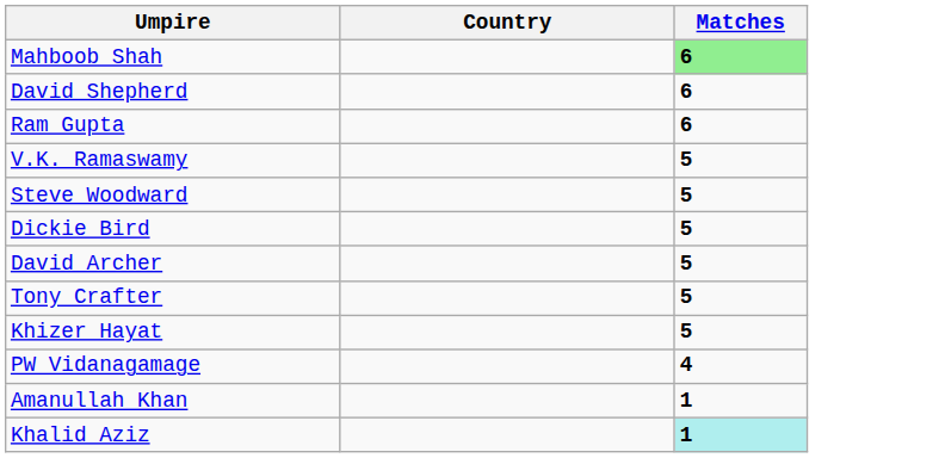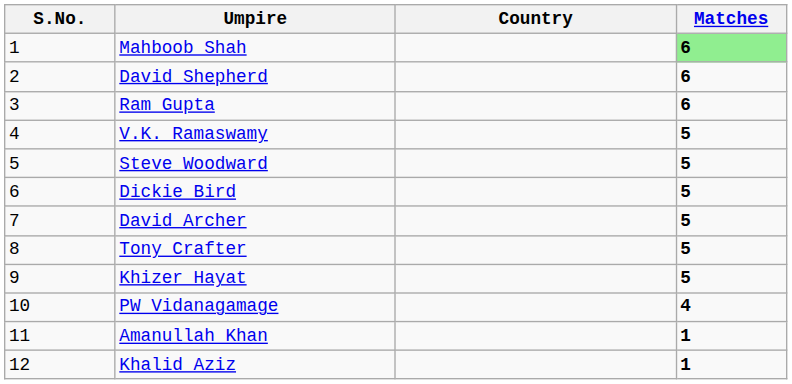 <table class="wikitable">
 <tr>
+<th width=75px>S.No.</th>
 <th width=200px>Umpire</th>
 <th width=200px>Country</th>
 <th width=75px><a href='#'>Matches</a></th>
 </tr>
 <tr>
+<td>1</td>
 <td><a href='#'>Mahboob Shah</a></td>
 <td></td>
 <td style="background: lightgreen;"><strong>6</strong></td>
 </tr>
 <tr>
+<td>2</td>
 <td><a href='#'>David Shepherd</a></td>
 <td></td>
 <td><strong>6</strong></td>
 </tr>
 <tr>
+<td>3</td>
 <td><a href='#'>Ram Gupta</a></td>
 <td></td>
 <td><strong>6</strong></td>
 </tr>
 <tr>
+<td>4</td>
 <td><a href='#'>V.K. Ramaswamy</a></td>
 <td></td>
 <td><strong>5</strong></td>
 </tr>
 <tr>
+<td>5</td>
 <td><a href='#'>Steve Woodward</a></td>
 <td></td>
 <td><strong>5</strong></td>
 </tr>
 <tr>
+<td>6</td>
 <td><a href='#'>Dickie Bird</a></td>
 <td></td>
 <td><strong>5</strong></td>
 </tr>
 <tr>
+<td>7</td>
 <td><a href='#'>David Archer</a></td>
 <td></td>
 <td><strong>5</strong></td>
 </tr>
 <tr>
+<td>8</td>
 <td><a href='#'>Tony Crafter</a></td>
 <td></td>
 <td><strong>5</strong></td>
 </tr>
 <tr>
+<td>9</td>
 <td><a href='#'>Khizer Hayat</a></td>
 <td></td>
 <td><strong>5</strong></td>
 </tr>
 <tr>
+<td>10</td>
 <td><a href='#'>PW Vidanagamage</a></td>
 <td></td>
 <td><strong>4</strong></td>
 </tr>
 <tr>
+<td>11</td>
 <td><a href='#'>Amanullah Khan</a></td>
 <td></td>
 <td><strong>1</strong></td>
 </tr>
 <tr>
+<td>12</td>
 <td><a href='#'>Khalid Aziz</a></td>
 <td></td>
-<td style="background: paleturquoise;"><strong>1</strong></td>
+<td><strong>1</strong></td>
 </tr>
 </table>
